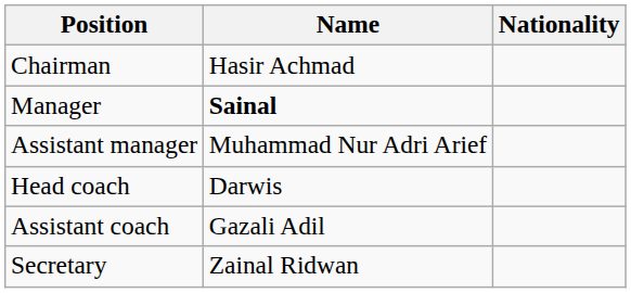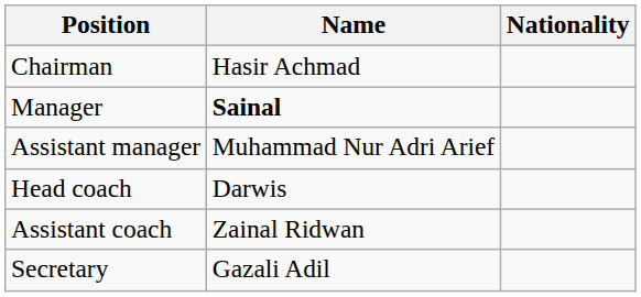 <table class="wikitable">
 <tr>
 <th>Position</th>
 <th>Name</th>
 <th>Nationality</th>
 </tr>
 <tr>
 <td>Chairman</td>
 <td>Hasir Achmad</td>
 <td></td>
 </tr>
 <tr>
 <td>Manager</td>
 <td><strong>Sainal</strong></td>
 <td></td>
 </tr>
 <tr>
 <td>Assistant manager</td>
 <td>Muhammad Nur Adri Arief</td>
 <td></td>
 </tr>
 <tr>
 <td>Head coach</td>
 <td>Darwis</td>
 <td></td>
 </tr>
 <tr>
 <td>Assistant coach</td>
-<td>Gazali Adil</td>
+<td>Zainal Ridwan</td>
 <td></td>
 </tr>
 <tr>
 <td>Secretary</td>
-<td>Zainal Ridwan</td>
+<td>Gazali Adil</td>
 <td></td>
 </tr>
 </table>
